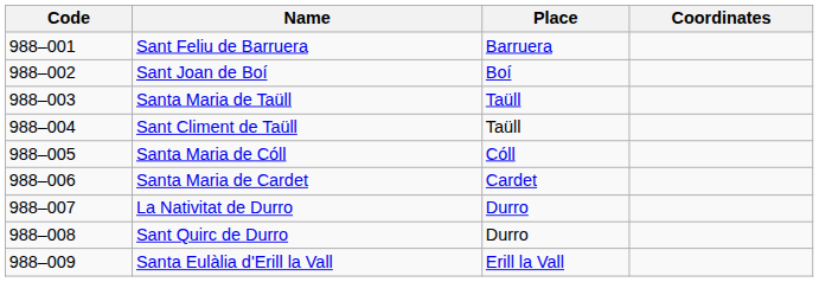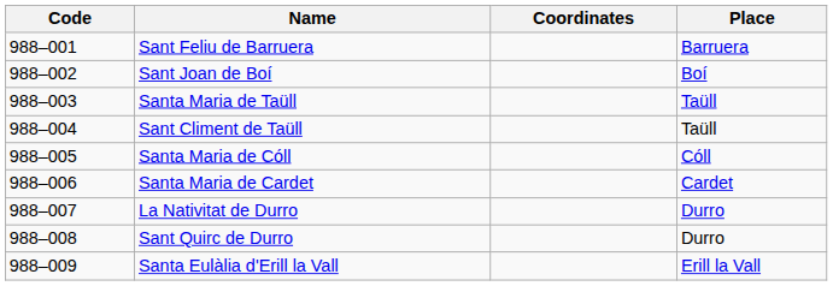 <table class="wikitable" width="60%">
 <tr>
 <th>Code</th>
 <th>Name</th>
+<th>Coordinates</th>
 <th>Place</th>
-<th>Coordinates</th>
 </tr>
 <tr>
 <td>988–001</td>
 <td><a href='#'>Sant Feliu de Barruera</a></td>
+<td></td>
 <td><a href='#'>Barruera</a></td>
-<td></td>
 </tr>
 <tr>
 <td>988–002</td>
 <td><a href='#'>Sant Joan de Boí</a></td>
+<td></td>
 <td><a href='#'>Boí</a></td>
-<td></td>
 </tr>
 <tr>
 <td>988–003</td>
 <td><a href='#'>Santa Maria de Taüll</a></td>
+<td></td>
 <td><a href='#'>Taüll</a></td>
-<td></td>
 </tr>
 <tr>
 <td>988–004</td>
 <td><a href='#'>Sant Climent de Taüll</a></td>
+<td></td>
 <td>Taüll</td>
-<td></td>
 </tr>
 <tr>
 <td>988–005</td>
 <td><a href='#'>Santa Maria de Cóll</a></td>
+<td></td>
 <td><a href='#'>Cóll</a></td>
-<td></td>
 </tr>
 <tr>
 <td>988–006</td>
 <td><a href='#'>Santa Maria de Cardet</a></td>
+<td></td>
 <td><a href='#'>Cardet</a></td>
-<td></td>
 </tr>
 <tr>
 <td>988–007</td>
 <td><a href='#'>La Nativitat de Durro</a></td>
+<td></td>
 <td><a href='#'>Durro</a></td>
-<td></td>
 </tr>
 <tr>
 <td>988–008</td>
 <td><a href='#'>Sant Quirc de Durro</a></td>
+<td></td>
 <td>Durro</td>
-<td></td>
 </tr>
 <tr>
 <td>988–009</td>
 <td><a href='#'>Santa Eulàlia d'Erill la Vall</a></td>
+<td></td>
 <td><a href='#'>Erill la Vall</a></td>
-<td></td>
 </tr>
 </table>
